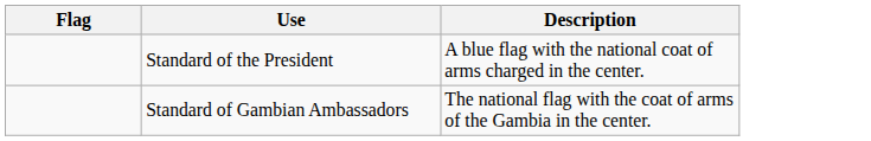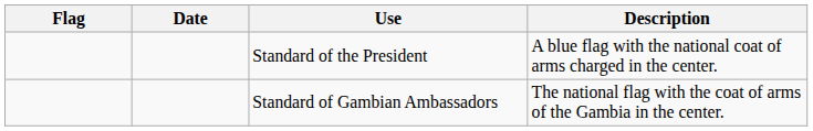 <table class="wikitable">
 <tr>
 <th style="width:110px;">Flag</th>
+<th style="width:100px;">Date</th>
 <th style="width:250px;">Use</th>
 <th style="width:250px;">Description</th>
 </tr>
 <tr>
+<td></td>
 <td></td>
 <td>Standard of the President</td>
 <td>A blue flag with the national coat of arms charged in the center.</td>
 </tr>
 <tr>
 <td></td>
+<td></td>
 <td>Standard of Gambian Ambassadors</td>
 <td>The national flag with the coat of arms of the Gambia in the center.</td>
 </tr>
 </table>
